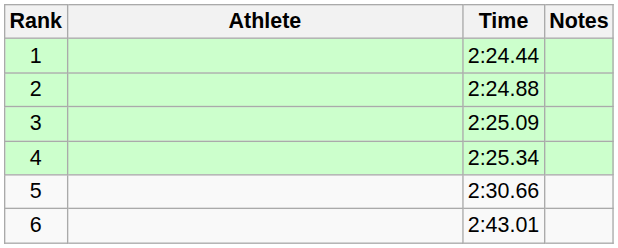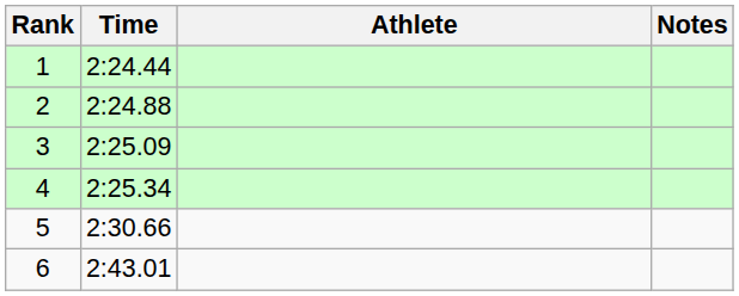 <table class="wikitable" style="text-align:center">
 <tr>
 <th>Rank</th>
+<th>Time</th>
 <th Style="width:18em">Athlete</th>
-<th>Time</th>
 <th>Notes</th>
 </tr>
 <tr style="background:#cfc">
 <td>1</td>
+<td>2:24.44</td>
 <td style="text-align:left"></td>
-<td>2:24.44</td>
 <td></td>
 </tr>
 <tr style="background:#cfc">
 <td>2</td>
+<td>2:24.88</td>
 <td style="text-align:left"></td>
-<td>2:24.88</td>
 <td></td>
 </tr>
 <tr style="background:#cfc">
 <td>3</td>
+<td>2:25.09</td>
 <td style="text-align:left"></td>
-<td>2:25.09</td>
 <td></td>
 </tr>
 <tr style="background:#cfc">
 <td>4</td>
+<td>2:25.34</td>
 <td style="text-align:left"></td>
-<td>2:25.34</td>
 <td></td>
 </tr>
 <tr>
 <td>5</td>
+<td>2:30.66</td>
 <td style="text-align:left"></td>
-<td>2:30.66</td>
 <td></td>
 </tr>
 <tr>
 <td>6</td>
+<td>2:43.01</td>
 <td style="text-align:left"></td>
-<td>2:43.01</td>
 <td></td>
 </tr>
 </table>
